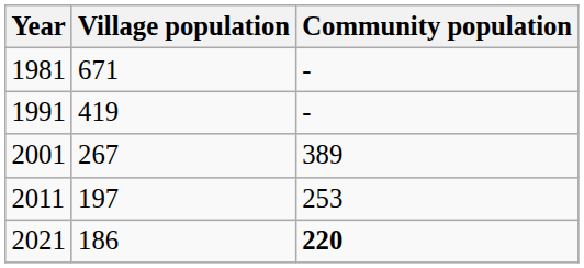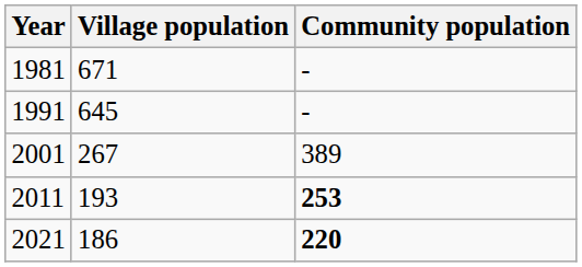 <table class="wikitable">
 <tr>
 <th>Year</th>
 <th>Village population</th>
 <th>Community population</th>
 </tr>
 <tr>
 <td>1981</td>
 <td>671</td>
 <td>-</td>
 </tr>
 <tr>
 <td>1991</td>
-<td>419</td>
+<td>645</td>
 <td>-</td>
 </tr>
 <tr>
 <td>2001</td>
 <td>267</td>
 <td>389</td>
 </tr>
 <tr>
 <td>2011</td>
-<td>197</td>
-<td>253</td>
+<td>193</td>
+<td><strong>253</strong></td>
 </tr>
 <tr>
 <td>2021</td>
 <td>186</td>
 <td><strong>220</strong></td>
 </tr>
 </table>
